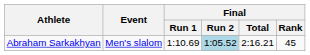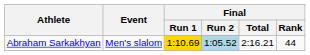 <table class="wikitable" style="font-size:90%">
 <tr>
 <th rowspan="2">Athlete</th>
 <th rowspan="2">Event</th>
 <th colspan="4">Final</th>
 </tr>
 <tr>
 <th>Run 1</th>
 <th>Run 2</th>
 <th>Total</th>
 <th>Rank</th>
 </tr>
 <tr>
 <td><a href='#'>Abraham Sarkakhyan</a></td>
 <td><a href='#'>Men's slalom</a></td>
-<td align="center">1:10.69</td>
+<td align="center" style="background: gold;">1:10.69</td>
 <td align="center" style="background: lightblue;">1:05.52</td>
 <td align="center">2:16.21</td>
-<td align="center">45</td>
+<td align="center">44</td>
 </tr>
 </table>
